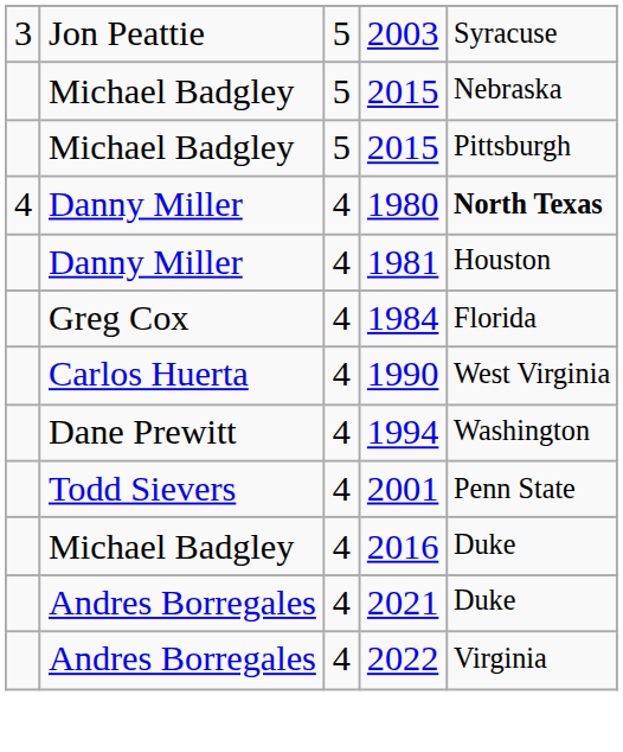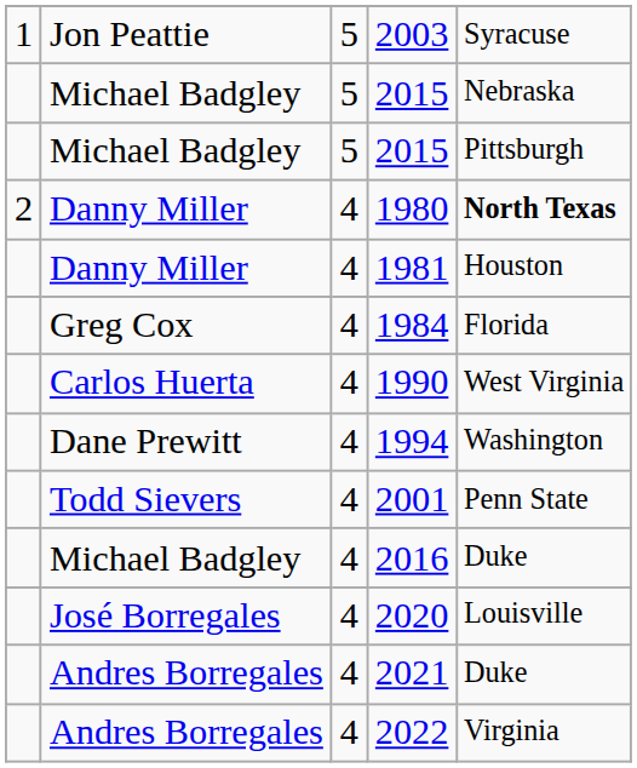 <table class="wikitable">
 <tr>
 </tr>
 <tr>
-<td>3</td>
+<td>1</td>
 <td>Jon Peattie</td>
 <td>5</td>
 <td><a href='#'>2003</a></td>
 <td style="font-size:80%;">Syracuse</td>
 </tr>
 <tr>
 <td></td>
 <td>Michael Badgley</td>
 <td>5</td>
 <td><a href='#'>2015</a></td>
 <td style="font-size:80%;">Nebraska</td>
 </tr>
 <tr>
 <td></td>
 <td>Michael Badgley</td>
 <td>5</td>
 <td><a href='#'>2015</a></td>
 <td style="font-size:80%;">Pittsburgh</td>
 </tr>
 <tr>
-<td>4</td>
+<td>2</td>
 <td><a href='#'>Danny Miller</a></td>
 <td>4</td>
 <td><a href='#'>1980</a></td>
 <td style="font-size:80%;"><strong>North Texas</strong></td>
 </tr>
 <tr>
 <td></td>
 <td><a href='#'>Danny Miller</a></td>
 <td>4</td>
 <td><a href='#'>1981</a></td>
 <td style="font-size:80%;">Houston</td>
 </tr>
 <tr>
 <td></td>
 <td>Greg Cox</td>
 <td>4</td>
 <td><a href='#'>1984</a></td>
 <td style="font-size:80%;">Florida</td>
 </tr>
 <tr>
 <td></td>
 <td><a href='#'>Carlos Huerta</a></td>
 <td>4</td>
 <td><a href='#'>1990</a></td>
 <td style="font-size:80%;">West Virginia</td>
 </tr>
 <tr>
 <td></td>
 <td>Dane Prewitt</td>
 <td>4</td>
 <td><a href='#'>1994</a></td>
 <td style="font-size:80%;">Washington</td>
 </tr>
 <tr>
 <td></td>
 <td><a href='#'>Todd Sievers</a></td>
 <td>4</td>
 <td><a href='#'>2001</a></td>
 <td style="font-size:80%;">Penn State</td>
 </tr>
 <tr>
 <td></td>
 <td>Michael Badgley</td>
 <td>4</td>
 <td><a href='#'>2016</a></td>
 <td style="font-size:80%;">Duke</td>
 </tr>
 <tr>
 <td></td>
+<td><a href='#'>José Borregales</a></td>
+<td>4</td>
+<td><a href='#'>2020</a></td>
+<td style="font-size:80%;">Louisville</td>
+</tr>
+<tr>
+<td></td>
 <td><a href='#'>Andres Borregales</a></td>
 <td>4</td>
 <td><a href='#'>2021</a></td>
 <td style="font-size:80%;">Duke</td>
 </tr>
 <tr>
 <td></td>
 <td><a href='#'>Andres Borregales</a></td>
 <td>4</td>
 <td><a href='#'>2022</a></td>
 <td style="font-size:80%;">Virginia</td>
 </tr>
 </table>
